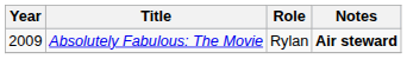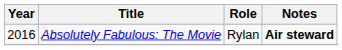 <table class="wikitable">
 <tr style="background:#b0c4de; text-align:center;">
 <th>Year</th>
 <th>Title</th>
 <th>Role</th>
 <th>Notes</th>
 </tr>
 <tr>
-<td>2009</td>
+<td>2016</td>
 <td><em><a href='#'>Absolutely Fabulous: The Movie</a></em></td>
 <td>Rylan</td>
 <td><strong>Air steward</strong></td>
 </tr>
 <tr>
 </tr>
 </table>
